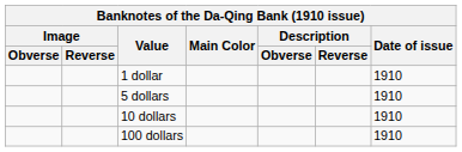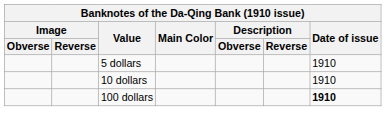 <table class="wikitable" style="font-size: 90%">
 <tr>
 <th colspan=7>Banknotes of the Da-Qing Bank (1910 issue)</th>
 </tr>
 <tr>
 <th colspan=2>Image</th>
 <th rowspan=2>Value</th>
 <th rowspan=2>Main Color</th>
 <th colspan=2>Description</th>
 <th rowspan=2>Date of issue</th>
 </tr>
 <tr>
 <th>Obverse</th>
 <th>Reverse</th>
 <th>Obverse</th>
 <th>Reverse</th>
-</tr>
-<tr>
-<td></td>
-<td></td>
-<td>1 dollar</td>
-<td></td>
-<td></td>
-<td></td>
-<td>1910</td>
 </tr>
 <tr>
 <td></td>
 <td></td>
 <td>5 dollars</td>
 <td></td>
 <td></td>
 <td></td>
 <td>1910</td>
 </tr>
 <tr>
 <td></td>
 <td></td>
 <td>10 dollars</td>
 <td></td>
 <td></td>
 <td></td>
 <td>1910</td>
 </tr>
 <tr>
 <td></td>
 <td></td>
 <td>100 dollars</td>
 <td></td>
 <td></td>
 <td></td>
-<td>1910</td>
+<td><strong>1910</strong></td>
 </tr>
 </table>
